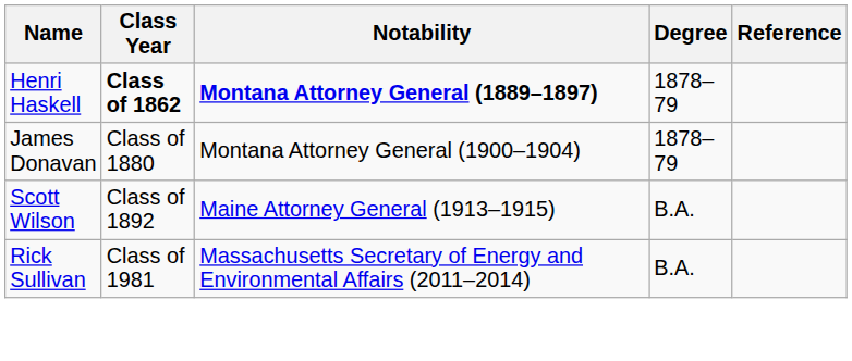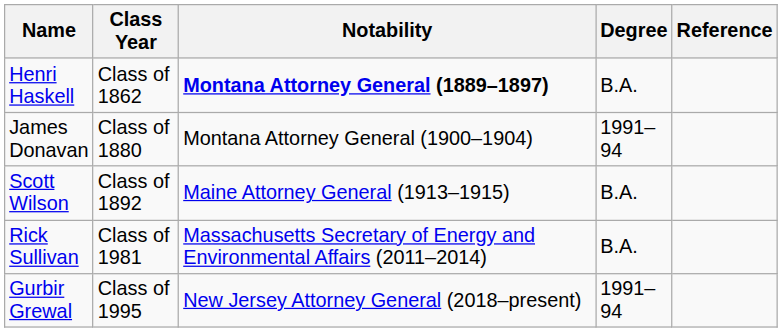 <table class="wikitable" style="width:100%">
 <tr>
 <th style="width:*;">Name</th>
 <th style="width:12%;">Class Year</th>
 <th class="unsortable" style="width:65%;">Notability</th>
 <th>Degree</th>
 <th>Reference</th>
 </tr>
 <tr>
 <td><a href='#'>Henri Haskell</a></td>
-<td><strong>Class of 1862</strong></td>
+<td>Class of 1862</td>
 <td><strong><a href='#'>Montana Attorney General</a> (1889–1897)</strong></td>
-<td>1878–79</td>
+<td>B.A.</td>
 <td></td>
 </tr>
 <tr>
 <td>James Donavan</td>
 <td>Class of 1880</td>
 <td>Montana Attorney General (1900–1904)</td>
-<td>1878–79</td>
+<td>1991–94</td>
 <td></td>
 </tr>
 <tr>
 <td><a href='#'>Scott Wilson</a></td>
 <td>Class of 1892</td>
 <td><a href='#'>Maine Attorney General</a> (1913–1915)</td>
 <td>B.A.</td>
 <td></td>
 </tr>
 <tr>
 <td><a href='#'>Rick Sullivan</a></td>
 <td>Class of 1981</td>
 <td><a href='#'>Massachusetts Secretary of Energy and Environmental Affairs</a> (2011–2014)</td>
 <td>B.A.</td>
 <td></td>
 </tr>
+<tr>
+<td><a href='#'>Gurbir Grewal</a></td>
+<td>Class of 1995</td>
+<td><a href='#'>New Jersey Attorney General</a> (2018–present)</td>
+<td>1991–94</td>
+<td></td>
+</tr>
 </table>
